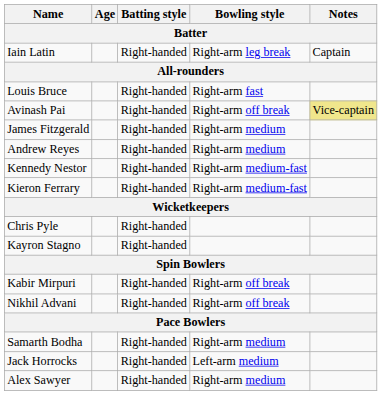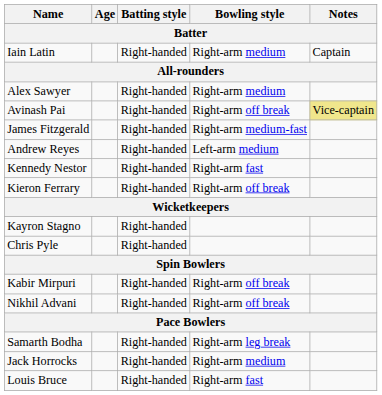 <table class="wikitable">
 <tr>
 <th>Name</th>
 <th>Age</th>
 <th>Batting style</th>
 <th>Bowling style</th>
 <th>Notes</th>
 </tr>
 <tr>
 <th colspan="5">Batter</th>
 </tr>
 <tr>
 <td>Iain Latin</td>
 <td></td>
 <td>Right-handed</td>
-<td>Right-arm <a href='#'>leg break</a></td>
+<td>Right-arm <a href='#'>medium</a></td>
 <td>Captain</td>
 </tr>
 <tr>
 <th colspan="5">All-rounders</th>
 </tr>
 <tr>
-<td>Louis Bruce</td>
+<td>Alex Sawyer</td>
 <td></td>
 <td>Right-handed</td>
-<td>Right-arm <a href='#'>fast</a></td>
+<td>Right-arm <a href='#'>medium</a></td>
 <td></td>
 </tr>
 <tr>
 <td>Avinash Pai</td>
 <td></td>
 <td>Right-handed</td>
 <td>Right-arm <a href='#'>off break</a></td>
 <td style="background: khaki;">Vice-captain</td>
 </tr>
 <tr>
 <td>James Fitzgerald</td>
 <td></td>
 <td>Right-handed</td>
-<td>Right-arm <a href='#'>medium</a></td>
+<td>Right-arm <a href='#'>medium-fast</a></td>
 <td></td>
 </tr>
 <tr>
 <td>Andrew Reyes</td>
 <td></td>
 <td>Right-handed</td>
-<td>Right-arm <a href='#'>medium</a></td>
+<td>Left-arm <a href='#'>medium</a></td>
 <td></td>
 </tr>
 <tr>
 <td>Kennedy Nestor</td>
 <td></td>
 <td>Right-handed</td>
-<td>Right-arm <a href='#'>medium-fast</a></td>
+<td>Right-arm <a href='#'>fast</a></td>
 <td></td>
 </tr>
 <tr>
 <td>Kieron Ferrary</td>
 <td></td>
 <td>Right-handed</td>
-<td>Right-arm <a href='#'>medium-fast</a></td>
+<td>Right-arm <a href='#'>off break</a></td>
 <td></td>
 </tr>
 <tr>
 <th colspan="5">Wicketkeepers</th>
 </tr>
 <tr>
-<td>Chris Pyle</td>
+<td>Kayron Stagno</td>
 <td></td>
 <td>Right-handed</td>
 <td></td>
 <td></td>
 </tr>
 <tr>
-<td>Kayron Stagno</td>
+<td>Chris Pyle</td>
 <td></td>
 <td>Right-handed</td>
 <td></td>
 <td></td>
 </tr>
 <tr>
 <th colspan="5">Spin Bowlers</th>
 </tr>
 <tr>
 <td>Kabir Mirpuri</td>
 <td></td>
 <td>Right-handed</td>
 <td>Right-arm <a href='#'>off break</a></td>
 <td></td>
 </tr>
 <tr>
 <td>Nikhil Advani</td>
 <td></td>
 <td>Right-handed</td>
 <td>Right-arm <a href='#'>off break</a></td>
 <td></td>
 </tr>
 <tr>
 <th colspan="5">Pace Bowlers</th>
 </tr>
 <tr>
 <td>Samarth Bodha</td>
 <td></td>
 <td>Right-handed</td>
-<td>Right-arm <a href='#'>medium</a></td>
+<td>Right-arm <a href='#'>leg break</a></td>
 <td></td>
 </tr>
 <tr>
 <td>Jack Horrocks</td>
 <td></td>
 <td>Right-handed</td>
-<td>Left-arm <a href='#'>medium</a></td>
+<td>Right-arm <a href='#'>medium</a></td>
 <td></td>
 </tr>
 <tr>
-<td>Alex Sawyer</td>
+<td>Louis Bruce</td>
 <td></td>
 <td>Right-handed</td>
-<td>Right-arm <a href='#'>medium</a></td>
+<td>Right-arm <a href='#'>fast</a></td>
 <td></td>
 </tr>
 </table>
